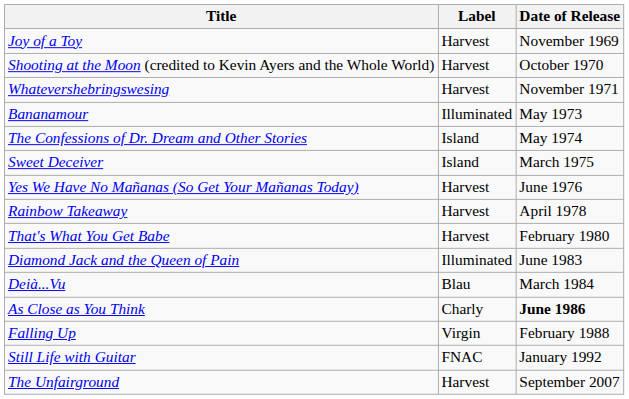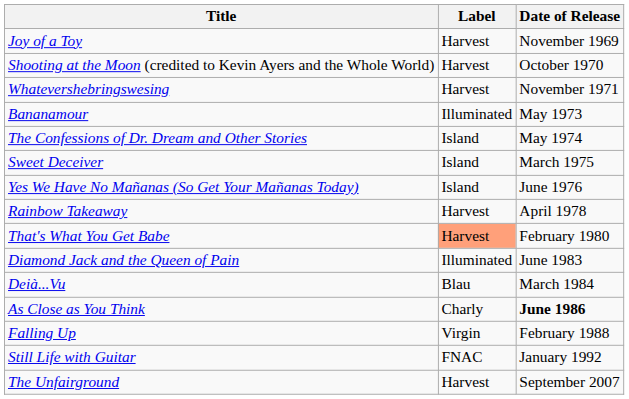 <table class="wikitable">
 <tr>
 <th><strong>Title</strong></th>
 <th><strong>Label</strong></th>
 <th><strong>Date of Release</strong></th>
 </tr>
 <tr>
 <td><em><a href='#'>Joy of a Toy</a></em></td>
 <td>Harvest</td>
 <td>November 1969</td>
 </tr>
 <tr>
 <td><em><a href='#'>Shooting at the Moon</a></em> (credited to Kevin Ayers and the Whole World)</td>
 <td>Harvest</td>
 <td>October 1970</td>
 </tr>
 <tr>
 <td><em><a href='#'>Whatevershebringswesing</a></em></td>
 <td>Harvest</td>
 <td>November 1971</td>
 </tr>
 <tr>
 <td><em><a href='#'>Bananamour</a></em></td>
 <td>Illuminated</td>
 <td>May 1973</td>
 </tr>
 <tr>
 <td><em><a href='#'>The Confessions of Dr. Dream and Other Stories</a></em></td>
 <td>Island</td>
 <td>May 1974</td>
 </tr>
 <tr>
 <td><em><a href='#'>Sweet Deceiver</a></em></td>
 <td>Island</td>
 <td>March 1975</td>
 </tr>
 <tr>
 <td><em><a href='#'>Yes We Have No Mañanas (So Get Your Mañanas Today)</a></em></td>
-<td>Harvest</td>
+<td>Island</td>
 <td>June 1976</td>
 </tr>
 <tr>
 <td><em><a href='#'>Rainbow Takeaway</a></em></td>
 <td>Harvest</td>
 <td>April 1978</td>
 </tr>
 <tr>
 <td><em><a href='#'>That's What You Get Babe</a></em></td>
-<td>Harvest</td>
+<td style="background: lightsalmon;">Harvest</td>
 <td>February 1980</td>
 </tr>
 <tr>
 <td><em><a href='#'>Diamond Jack and the Queen of Pain</a></em></td>
 <td>Illuminated</td>
 <td>June 1983</td>
 </tr>
 <tr>
 <td><em><a href='#'>Deià...Vu</a></em></td>
 <td>Blau</td>
 <td>March 1984</td>
 </tr>
 <tr>
 <td><em><a href='#'>As Close as You Think</a></em></td>
 <td>Charly</td>
 <td><strong>June 1986</strong></td>
 </tr>
 <tr>
 <td><em><a href='#'>Falling Up</a></em></td>
 <td>Virgin</td>
 <td>February 1988</td>
 </tr>
 <tr>
 <td><em><a href='#'>Still Life with Guitar</a></em></td>
 <td>FNAC</td>
 <td>January 1992</td>
 </tr>
 <tr>
 <td><em><a href='#'>The Unfairground</a></em></td>
 <td>Harvest</td>
 <td>September 2007</td>
 </tr>
 </table>
